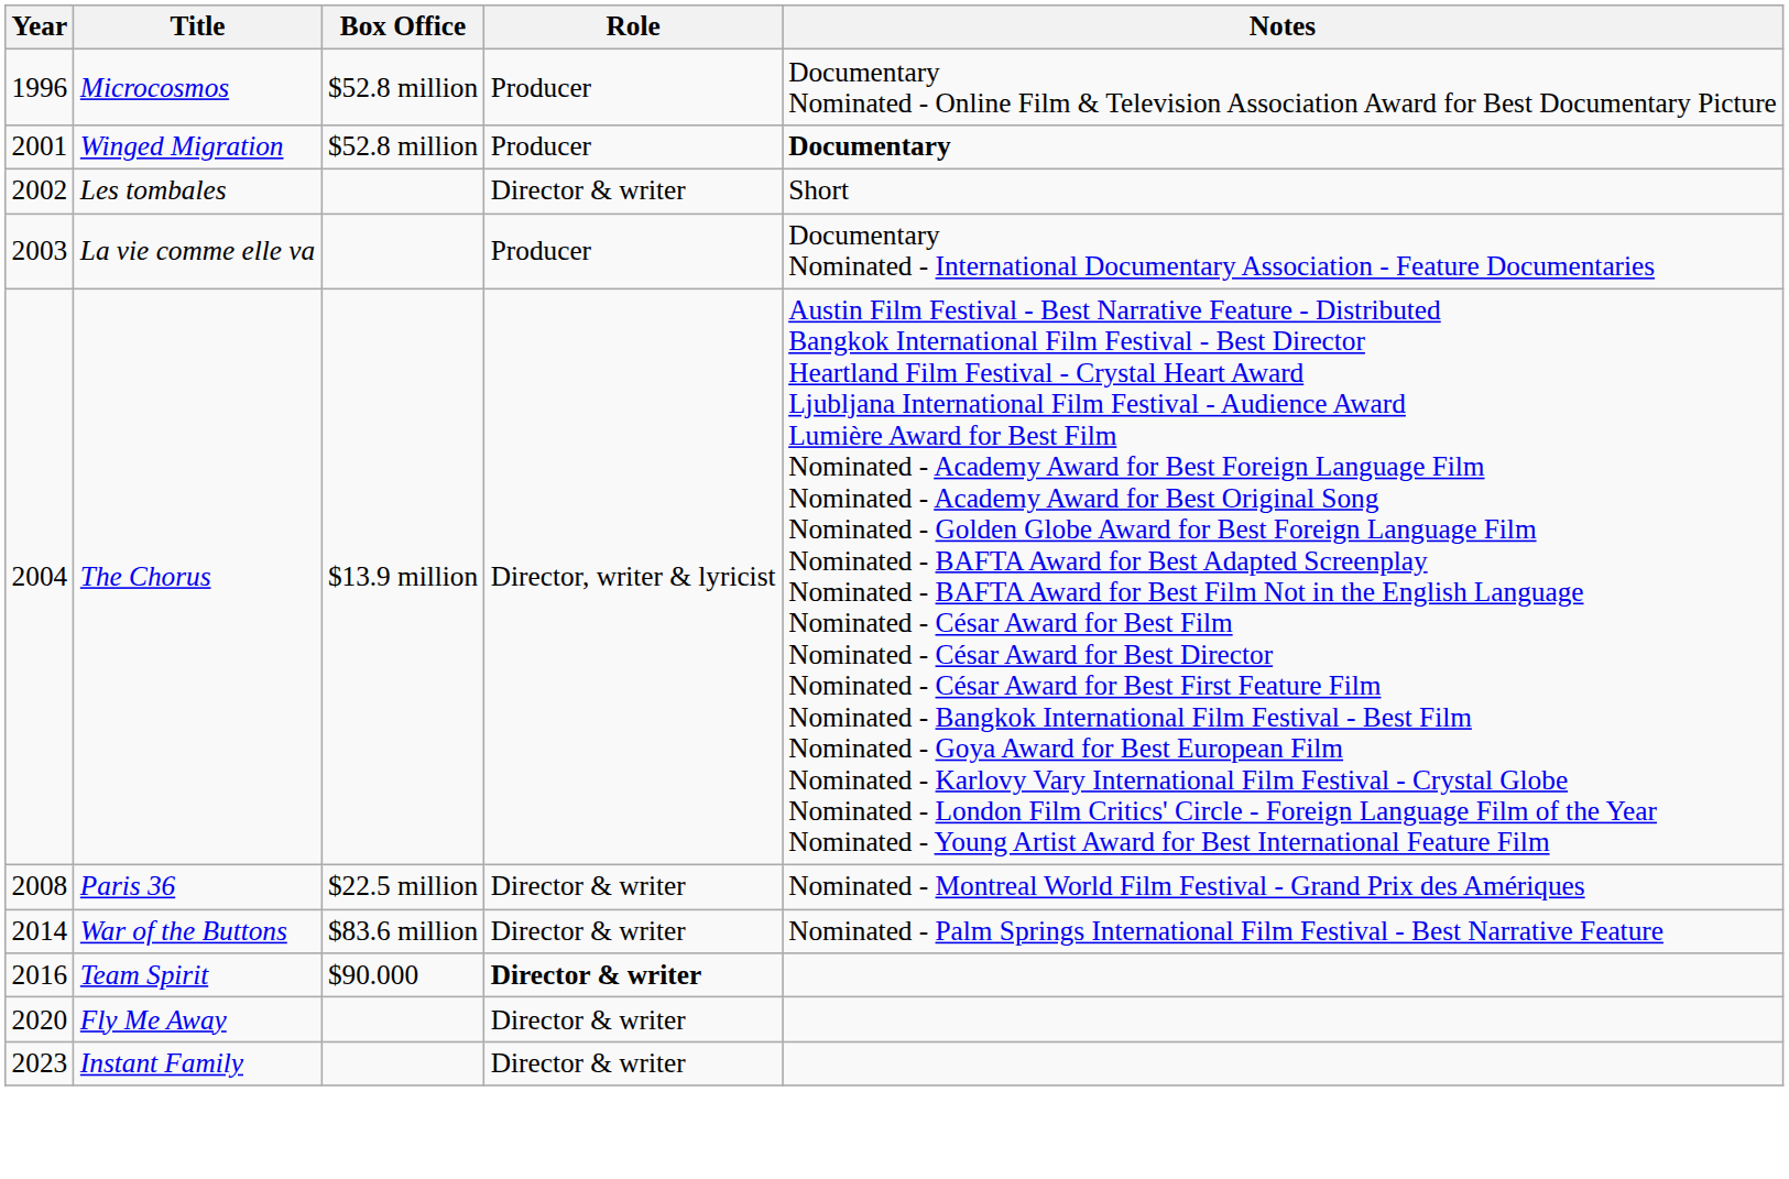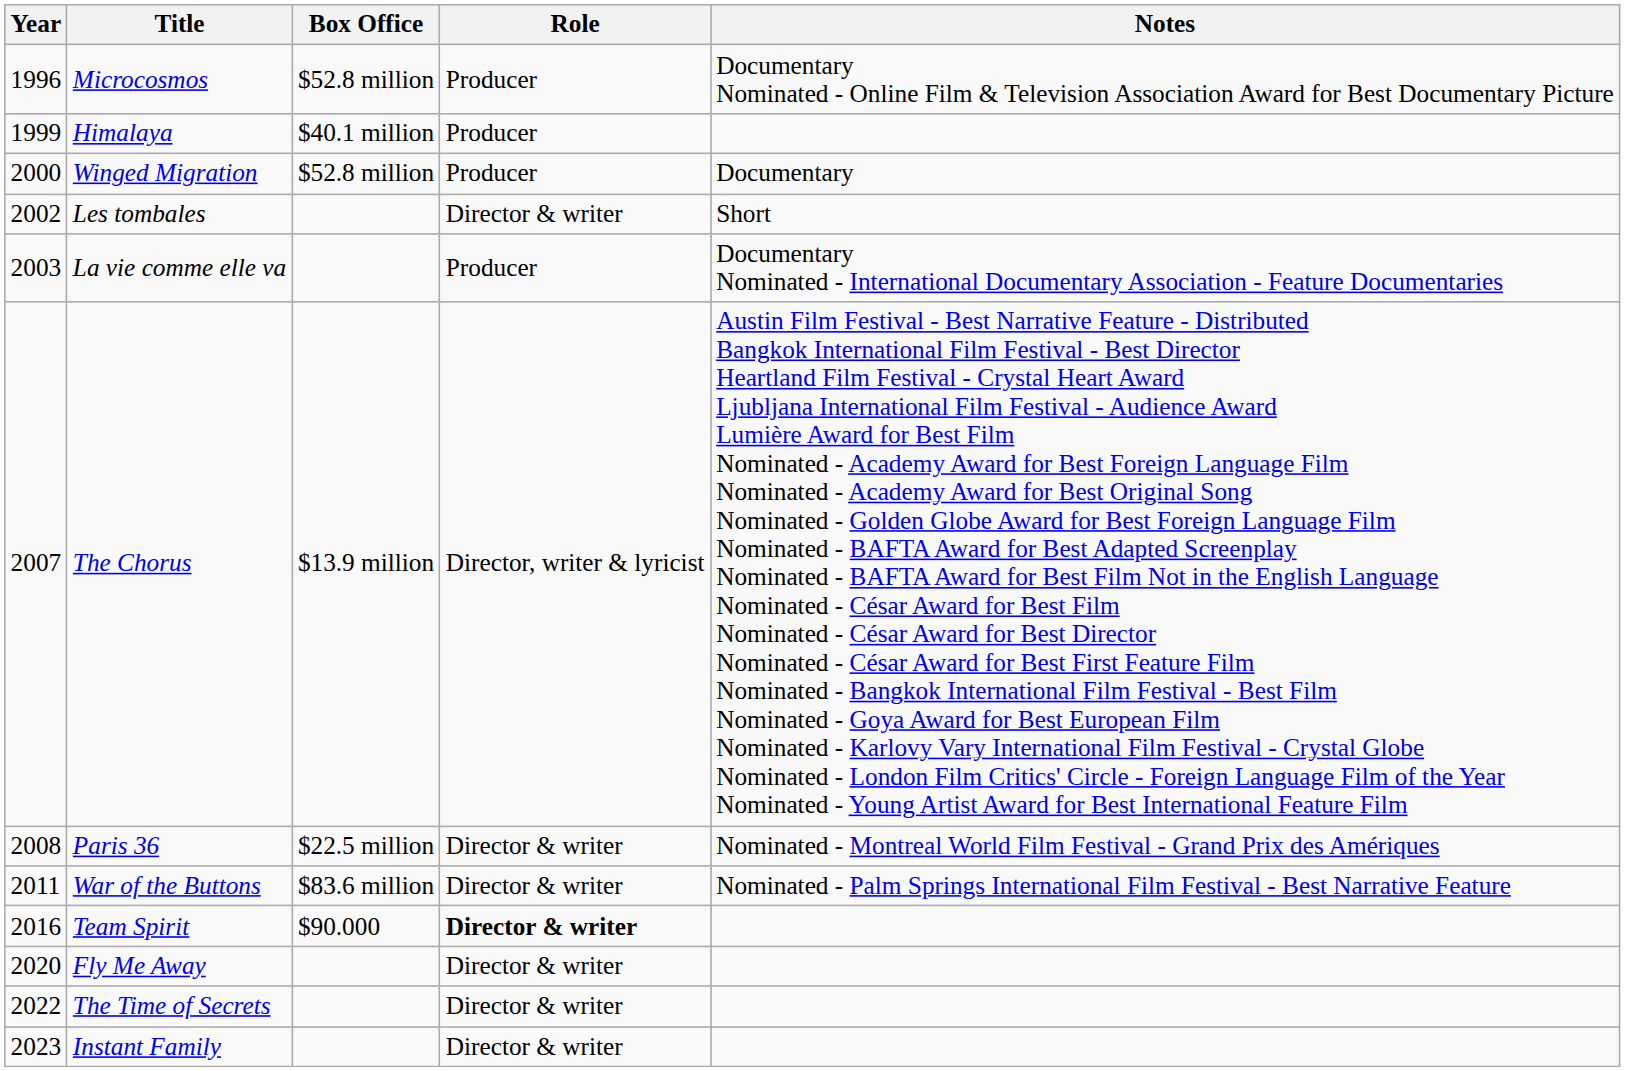 <table class="wikitable sortable">
 <tr>
 <th>Year</th>
 <th>Title</th>
 <th>Box Office</th>
 <th>Role</th>
 <th class="unsortable">Notes</th>
 </tr>
 <tr>
 <td>1996</td>
 <td><em><a href='#'>Microcosmos</a></em></td>
 <td>$52.8 million</td>
 <td>Producer</td>
 <td>Documentary<br>Nominated - Online Film & Television Association Award for Best Documentary Picture</td>
 </tr>
 <tr>
-<td>2001</td>
+<td>1999</td>
+<td><em><a href='#'>Himalaya</a></em></td>
+<td>$40.1 million</td>
+<td>Producer</td>
+<td></td>
+</tr>
+<tr>
+<td>2000</td>
 <td><em><a href='#'>Winged Migration</a></em></td>
 <td>$52.8 million</td>
 <td>Producer</td>
-<td><strong>Documentary</strong></td>
+<td>Documentary</td>
 </tr>
 <tr>
 <td>2002</td>
 <td><em>Les tombales</em></td>
 <td></td>
 <td>Director & writer</td>
 <td>Short</td>
 </tr>
 <tr>
 <td>2003</td>
 <td><em>La vie comme elle va</em></td>
 <td></td>
 <td>Producer</td>
 <td>Documentary<br>Nominated - <a href='#'>International Documentary Association - Feature Documentaries</a></td>
 </tr>
 <tr>
-<td>2004</td>
+<td>2007</td>
 <td><em><a href='#'>The Chorus</a></em></td>
 <td>$13.9 million</td>
 <td>Director, writer & lyricist</td>
 <td><a href='#'>Austin Film Festival - Best Narrative Feature - Distributed</a><br><a href='#'>Bangkok International Film Festival - Best Director</a><br><a href='#'>Heartland Film Festival - Crystal Heart Award</a><br><a href='#'>Ljubljana International Film Festival - Audience Award</a><br><a href='#'>Lumière Award for Best Film</a><br>Nominated - <a href='#'>Academy Award for Best Foreign Language Film</a><br>Nominated - <a href='#'>Academy Award for Best Original Song</a><br>Nominated - <a href='#'>Golden Globe Award for Best Foreign Language Film</a><br>Nominated - <a href='#'>BAFTA Award for Best Adapted Screenplay</a><br>Nominated - <a href='#'>BAFTA Award for Best Film Not in the English Language</a><br>Nominated - <a href='#'>César Award for Best Film</a><br>Nominated - <a href='#'>César Award for Best Director</a><br>Nominated - <a href='#'>César Award for Best First Feature Film</a><br>Nominated - <a href='#'>Bangkok International Film Festival - Best Film</a><br>Nominated - <a href='#'>Goya Award for Best European Film</a><br>Nominated - <a href='#'>Karlovy Vary International Film Festival - Crystal Globe</a><br>Nominated - <a href='#'>London Film Critics' Circle - Foreign Language Film of the Year</a><br>Nominated - <a href='#'>Young Artist Award for Best International Feature Film</a></td>
 </tr>
 <tr>
 <td>2008</td>
 <td><em><a href='#'>Paris 36</a></em></td>
 <td>$22.5 million</td>
 <td>Director & writer</td>
 <td>Nominated - <a href='#'>Montreal World Film Festival - Grand Prix des Amériques</a></td>
 </tr>
 <tr>
-<td>2014</td>
+<td>2011</td>
 <td><em><a href='#'>War of the Buttons</a></em></td>
 <td>$83.6 million</td>
 <td>Director & writer</td>
 <td>Nominated - <a href='#'>Palm Springs International Film Festival - Best Narrative Feature</a></td>
 </tr>
 <tr>
 <td>2016</td>
 <td><em><a href='#'>Team Spirit</a></em></td>
 <td>$90.000</td>
 <td><strong>Director & writer</strong></td>
 <td></td>
 </tr>
 <tr>
 <td>2020</td>
 <td><em><a href='#'>Fly Me Away</a></em></td>
 <td></td>
 <td>Director & writer</td>
 <td></td>
 </tr>
 <tr>
+<td>2022</td>
+<td><em><a href='#'>The Time of Secrets</a></em></td>
+<td></td>
+<td>Director & writer</td>
+<td></td>
+</tr>
+<tr>
 <td>2023</td>
 <td><em><a href='#'>Instant Family</a></em></td>
 <td></td>
 <td>Director & writer</td>
 <td></td>
 </tr>
 </table>
